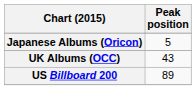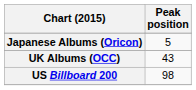 <table class="wikitable sortable plainrowheaders" style="text-align:center">
 <tr>
 <th scope="col">Chart (2015)</th>
 <th scope="col">Peak<br>position</th>
 </tr>
 <tr>
 </tr>
 <tr>
 </tr>
 <tr>
 </tr>
 <tr>
 </tr>
 <tr>
 </tr>
 <tr>
 </tr>
 <tr>
 </tr>
 <tr>
 </tr>
 <tr>
 </tr>
 <tr>
 </tr>
 <tr>
 </tr>
 <tr>
 </tr>
 <tr>
 </tr>
 <tr>
 <th scope="row">Japanese Albums (<a href='#'>Oricon</a>)</th>
 <td>5</td>
 </tr>
 <tr>
 </tr>
 <tr>
 </tr>
 <tr>
 </tr>
 <tr>
 <th scope="row">UK Albums (<a href='#'>OCC</a>)</th>
 <td>43</td>
 </tr>
 <tr>
 <th scope="row">US <a href='#'><em>Billboard</em> 200</a></th>
-<td>89</td>
+<td>98</td>
 </tr>
 <tr>
 </tr>
 </table>
